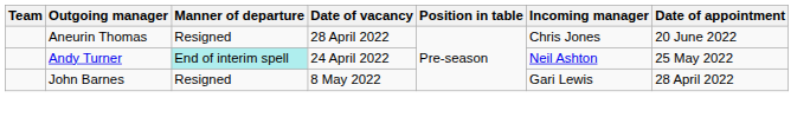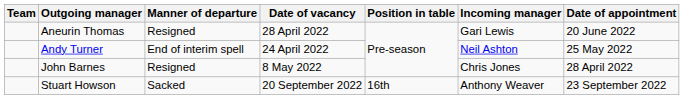 <table class="wikitable sortable">
 <tr>
 <th>Team</th>
 <th>Outgoing manager</th>
 <th>Manner of departure</th>
 <th>Date of vacancy</th>
 <th>Position in table</th>
 <th>Incoming manager</th>
 <th>Date of appointment</th>
 </tr>
 <tr>
 <td></td>
 <td> Aneurin Thomas</td>
 <td>Resigned</td>
 <td>28 April 2022</td>
 <td rowspan="3">Pre-season</td>
-<td> Chris Jones</td>
+<td> Gari Lewis</td>
 <td>20 June 2022</td>
 </tr>
 <tr>
 <td></td>
 <td> <a href='#'>Andy Turner</a></td>
-<td style="background: paleturquoise;">End of interim spell</td>
+<td>End of interim spell</td>
 <td>24 April 2022</td>
 <td> <a href='#'>Neil Ashton</a></td>
 <td>25 May 2022</td>
 </tr>
 <tr>
 <td></td>
 <td> John Barnes</td>
 <td>Resigned</td>
 <td>8 May 2022</td>
-<td> Gari Lewis</td>
+<td> Chris Jones</td>
 <td>28 April 2022</td>
 </tr>
+<tr>
+<td></td>
+<td> Stuart Howson</td>
+<td>Sacked</td>
+<td>20 September 2022</td>
+<td>16th</td>
+<td> Anthony Weaver</td>
+<td>23 September 2022</td>
+</tr>
 </table>
